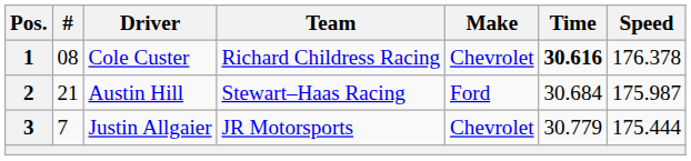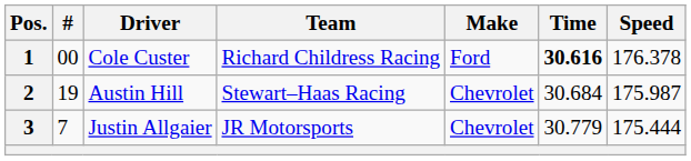 <table class="wikitable" style="font-size:95%">
 <tr>
 <th>Pos.</th>
 <th>#</th>
 <th>Driver</th>
 <th>Team</th>
 <th>Make</th>
 <th>Time</th>
 <th>Speed</th>
 </tr>
 <tr>
 <th>1</th>
-<td>08</td>
+<td>00</td>
 <td><a href='#'>Cole Custer</a></td>
 <td><a href='#'>Richard Childress Racing</a></td>
-<td><a href='#'>Chevrolet</a></td>
+<td><a href='#'>Ford</a></td>
 <td><strong>30.616</strong></td>
 <td>176.378</td>
 </tr>
 <tr>
 <th>2</th>
-<td>21</td>
+<td>19</td>
 <td><a href='#'>Austin Hill</a></td>
 <td><a href='#'>Stewart–Haas Racing</a></td>
-<td><a href='#'>Ford</a></td>
+<td><a href='#'>Chevrolet</a></td>
 <td>30.684</td>
 <td>175.987</td>
 </tr>
 <tr>
 <th>3</th>
 <td>7</td>
 <td><a href='#'>Justin Allgaier</a></td>
 <td><a href='#'>JR Motorsports</a></td>
 <td><a href='#'>Chevrolet</a></td>
 <td>30.779</td>
 <td>175.444</td>
 </tr>
 <tr>
 <th colspan="7"></th>
 </tr>
 </table>
